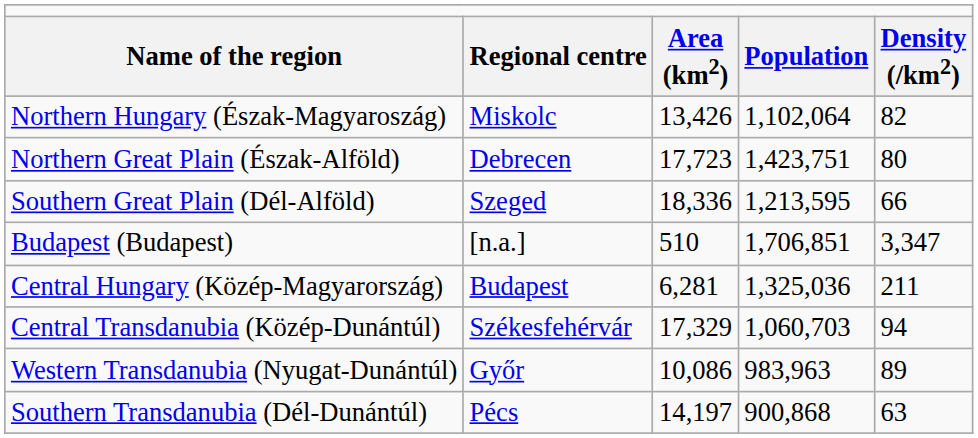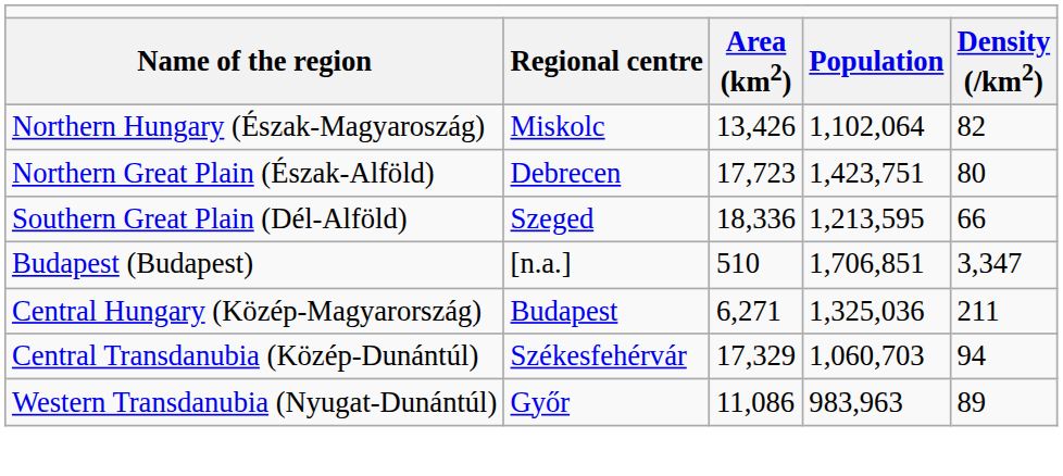 <table class="wikitable">
 <tr>
 <td colspan=5></td>
 </tr>
 <tr>
 <th>Name of the region</th>
 <th>Regional centre</th>
 <th><a href='#'>Area</a> <br>(km<sup>2</sup>)</th>
 <th><a href='#'>Population</a><br></th>
 <th><a href='#'>Density</a><br>(/km<sup>2</sup>)</th>
 </tr>
 <tr>
 <td><a href='#'>Northern Hungary</a> (Észak-Magyaroszág)</td>
 <td><a href='#'>Miskolc</a></td>
 <td>13,426</td>
 <td>1,102,064</td>
 <td>82</td>
 </tr>
 <tr>
 <td><a href='#'>Northern Great Plain</a> (Észak-Alföld)</td>
 <td><a href='#'>Debrecen</a></td>
 <td>17,723</td>
 <td>1,423,751</td>
 <td>80</td>
 </tr>
 <tr>
 <td><a href='#'>Southern Great Plain</a> (Dél-Alföld)</td>
 <td><a href='#'>Szeged</a></td>
 <td>18,336</td>
 <td>1,213,595</td>
 <td>66</td>
 </tr>
 <tr>
 <td><a href='#'>Budapest</a> (Budapest)</td>
 <td>[n.a.]</td>
 <td>510</td>
 <td>1,706,851</td>
 <td>3,347</td>
 </tr>
 <tr>
 <td><a href='#'>Central Hungary</a> (Közép-Magyarország)</td>
 <td><a href='#'>Budapest</a></td>
-<td>6,281</td>
+<td>6,271</td>
 <td>1,325,036</td>
 <td>211</td>
 </tr>
 <tr>
 <td><a href='#'>Central Transdanubia</a> (Közép-Dunántúl)</td>
 <td><a href='#'>Székesfehérvár</a></td>
 <td>17,329</td>
 <td>1,060,703</td>
 <td>94</td>
 </tr>
 <tr>
 <td><a href='#'>Western Transdanubia</a> (Nyugat-Dunántúl)</td>
 <td><a href='#'>Győr</a></td>
-<td>10,086</td>
+<td>11,086</td>
 <td>983,963</td>
 <td>89</td>
 </tr>
-<tr>
-<td><a href='#'>Southern Transdanubia</a> (Dél-Dunántúl)</td>
-<td><a href='#'>Pécs</a></td>
-<td>14,197</td>
-<td>900,868</td>
-<td>63</td>
-</tr>
 </table>
